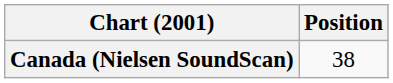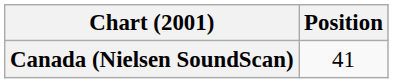 <table class="wikitable sortable plainrowheaders" style="text-align:center">
 <tr>
 <th>Chart (2001)</th>
 <th>Position</th>
 </tr>
 <tr>
 <th scope="row">Canada (Nielsen SoundScan)</th>
-<td>38</td>
+<td>41</td>
 </tr>
 </table>
